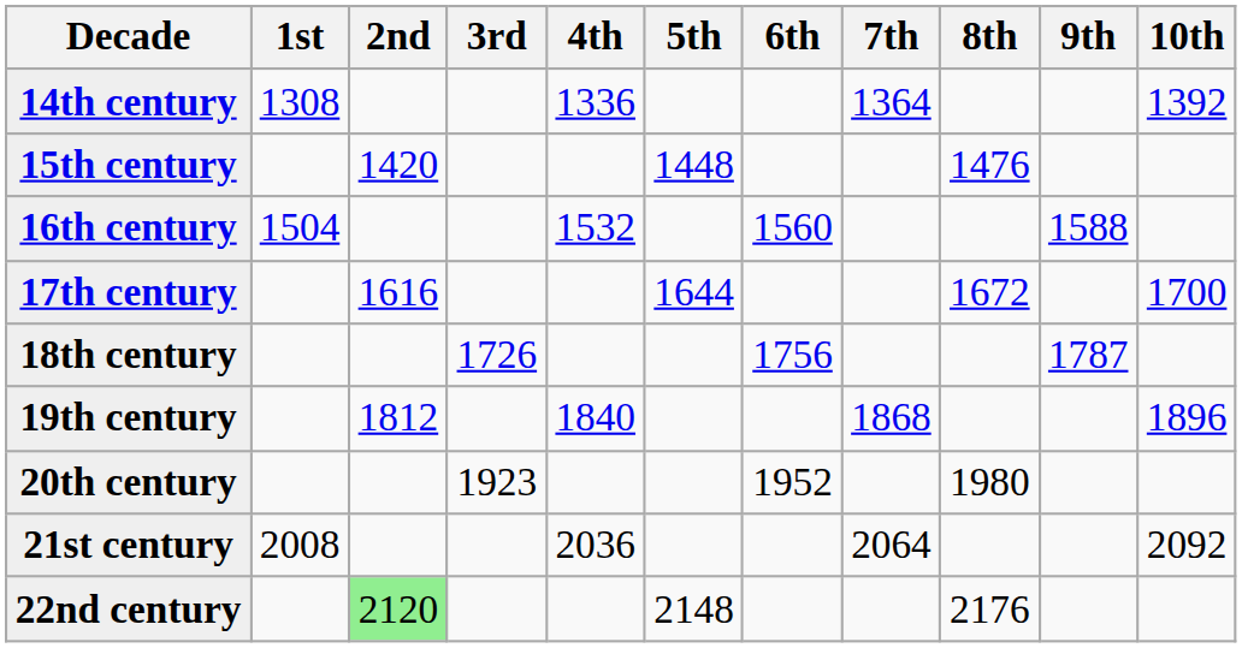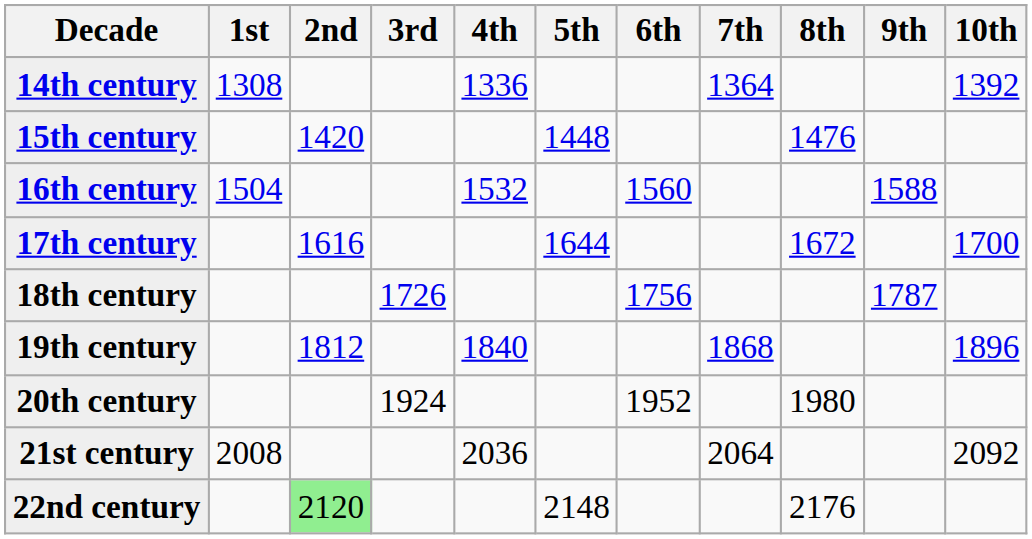 <table class="wikitable">
 <tr>
 <th scope=row>Decade</th>
 <th>1st</th>
 <th>2nd</th>
 <th>3rd</th>
 <th>4th</th>
 <th>5th</th>
 <th>6th</th>
 <th>7th</th>
 <th>8th</th>
 <th>9th</th>
 <th>10th</th>
 </tr>
 <tr>
 <th style="background-color:#efefef;"><a href='#'>14th century</a></th>
 <td><a href='#'>1308</a></td>
 <td></td>
 <td></td>
 <td><a href='#'>1336</a></td>
 <td></td>
 <td></td>
 <td><a href='#'>1364</a></td>
 <td></td>
 <td></td>
 <td><a href='#'>1392</a></td>
 </tr>
 <tr>
 <th style="background-color:#efefef;"><a href='#'>15th century</a></th>
 <td></td>
 <td><a href='#'>1420</a></td>
 <td></td>
 <td></td>
 <td><a href='#'>1448</a></td>
 <td></td>
 <td></td>
 <td><a href='#'>1476</a></td>
 <td></td>
 <td></td>
 </tr>
 <tr>
 <th style="background-color:#efefef;"><a href='#'>16th century</a></th>
 <td><a href='#'>1504</a></td>
 <td></td>
 <td></td>
 <td><a href='#'>1532</a></td>
 <td></td>
 <td><a href='#'>1560</a></td>
 <td></td>
 <td></td>
 <td><a href='#'>1588</a></td>
 <td></td>
 </tr>
 <tr>
 <th style="background-color:#efefef;"><a href='#'>17th century</a></th>
 <td></td>
 <td><a href='#'>1616</a></td>
 <td></td>
 <td></td>
 <td><a href='#'>1644</a></td>
 <td></td>
 <td></td>
 <td><a href='#'>1672</a></td>
 <td></td>
 <td><a href='#'>1700</a></td>
 </tr>
 <tr>
 <th style="background-color:#efefef;">18th century</th>
 <td></td>
 <td></td>
 <td><a href='#'>1726</a></td>
 <td></td>
 <td></td>
 <td><a href='#'>1756</a></td>
 <td></td>
 <td></td>
 <td><a href='#'>1787</a></td>
 <td></td>
 </tr>
 <tr>
 <th style="background-color:#efefef;">19th century</th>
 <td></td>
 <td><a href='#'>1812</a></td>
 <td></td>
 <td><a href='#'>1840</a></td>
 <td></td>
 <td></td>
 <td><a href='#'>1868</a></td>
 <td></td>
 <td></td>
 <td><a href='#'>1896</a></td>
 </tr>
 <tr>
 <th style="background-color:#efefef;">20th century</th>
 <td></td>
 <td></td>
-<td>1923</td>
+<td>1924</td>
 <td></td>
 <td></td>
 <td>1952</td>
 <td></td>
 <td>1980</td>
 <td></td>
 <td></td>
 </tr>
 <tr>
 <th style="background-color:#efefef;">21st century</th>
 <td>2008</td>
 <td></td>
 <td></td>
 <td>2036</td>
 <td></td>
 <td></td>
 <td>2064</td>
 <td></td>
 <td></td>
 <td>2092</td>
 </tr>
 <tr>
 <th style="background-color:#efefef;">22nd century</th>
 <td></td>
 <td style="background: lightgreen;">2120</td>
 <td></td>
 <td></td>
 <td>2148</td>
 <td></td>
 <td></td>
 <td>2176</td>
 <td></td>
 <td></td>
 </tr>
 </table>
